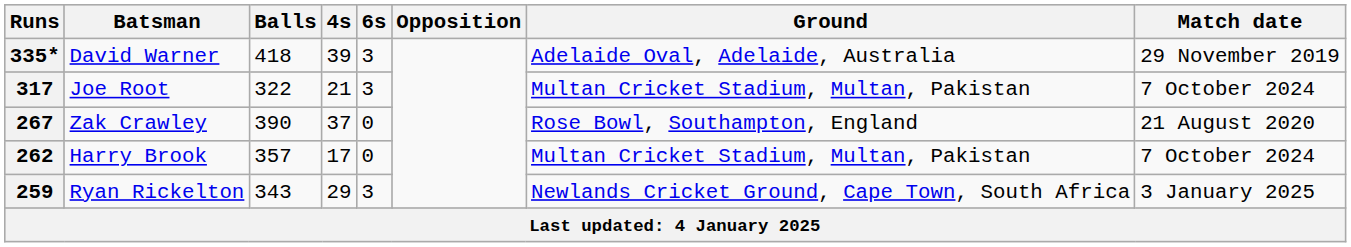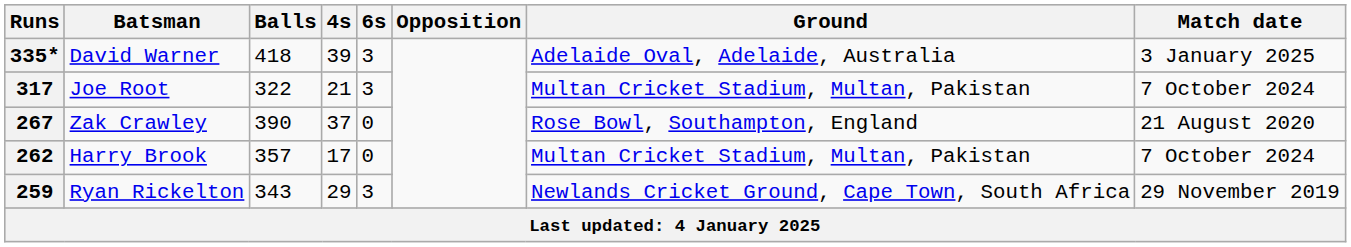 <table class="wikitable sortable">
 <tr>
 <th>Runs</th>
 <th>Batsman</th>
 <th>Balls</th>
 <th>4s</th>
 <th>6s</th>
 <th>Opposition</th>
 <th>Ground</th>
 <th>Match date</th>
 </tr>
 <tr>
 <th>335*</th>
 <td> <a href='#'>David Warner</a></td>
 <td>418</td>
 <td>39</td>
 <td>3</td>
 <td rowspan=5></td>
 <td><a href='#'>Adelaide Oval</a>, <a href='#'>Adelaide</a>, Australia</td>
-<td>29 November 2019</td>
+<td>3 January 2025</td>
 </tr>
 <tr>
 <th>317</th>
 <td> <a href='#'>Joe Root</a></td>
 <td>322</td>
 <td>21</td>
 <td>3</td>
 <td><a href='#'>Multan Cricket Stadium</a>, <a href='#'>Multan</a>, Pakistan</td>
 <td>7 October 2024</td>
 </tr>
 <tr>
 <th>267</th>
 <td> <a href='#'>Zak Crawley</a></td>
 <td>390</td>
 <td>37</td>
 <td>0</td>
 <td><a href='#'>Rose Bowl</a>, <a href='#'>Southampton</a>, England</td>
 <td>21 August 2020</td>
 </tr>
 <tr>
 <th>262</th>
 <td> <a href='#'>Harry Brook</a></td>
 <td>357</td>
 <td>17</td>
 <td>0</td>
 <td><a href='#'>Multan Cricket Stadium</a>, <a href='#'>Multan</a>, Pakistan</td>
 <td>7 October 2024</td>
 </tr>
 <tr>
 <th>259</th>
 <td> <a href='#'>Ryan Rickelton</a></td>
 <td>343</td>
 <td>29</td>
 <td>3</td>
 <td><a href='#'>Newlands Cricket Ground</a>, <a href='#'>Cape Town</a>, South Africa</td>
-<td>3 January 2025</td>
+<td>29 November 2019</td>
 </tr>
 <tr>
 <th colspan="9"><small>Last updated: 4 January 2025</small></th>
 </tr>
 </table>
